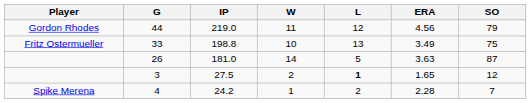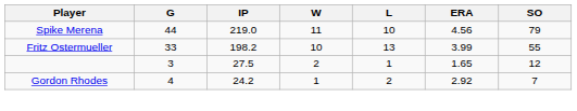 <table class="wikitable sortable">
 <tr>
 <th bgcolor="#DDDDFF" width="16%">Player</th>
 <th bgcolor="#DDDDFF" width="9%">G</th>
 <th bgcolor="#DDDDFF" width="9%">IP</th>
 <th bgcolor="#DDDDFF" width="9%">W</th>
 <th bgcolor="#DDDDFF" width="9%">L</th>
 <th bgcolor="#DDDDFF" width="9%">ERA</th>
 <th bgcolor="#DDDDFF" width="9%">SO</th>
 </tr>
 <tr align="center">
-<td><a href='#'>Gordon Rhodes</a></td>
+<td><a href='#'>Spike Merena</a></td>
 <td>44</td>
 <td>219.0</td>
 <td>11</td>
-<td>12</td>
+<td>10</td>
 <td>4.56</td>
 <td>79</td>
 </tr>
 <tr align="center">
 <td><a href='#'>Fritz Ostermueller</a></td>
 <td>33</td>
-<td>198.8</td>
+<td>198.2</td>
 <td>10</td>
 <td>13</td>
-<td>3.49</td>
-<td>75</td>
-</tr>
-<tr align="center">
-<td></td>
-<td>26</td>
-<td>181.0</td>
-<td>14</td>
-<td>5</td>
-<td>3.63</td>
-<td>87</td>
+<td>3.99</td>
+<td>55</td>
 </tr>
 <tr align="center">
 <td></td>
 <td>3</td>
 <td>27.5</td>
 <td>2</td>
-<td><strong>1</strong></td>
+<td>1</td>
 <td>1.65</td>
 <td>12</td>
 </tr>
 <tr align="center">
-<td><a href='#'>Spike Merena</a></td>
+<td><a href='#'>Gordon Rhodes</a></td>
 <td>4</td>
 <td>24.2</td>
 <td>1</td>
 <td>2</td>
-<td>2.28</td>
+<td>2.92</td>
 <td>7</td>
 </tr>
 </table>
